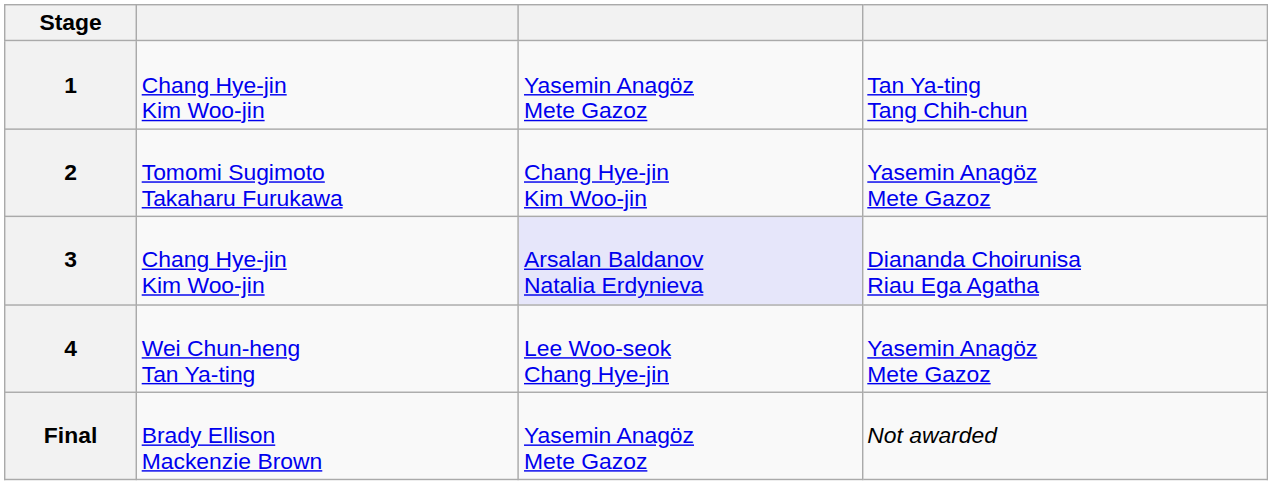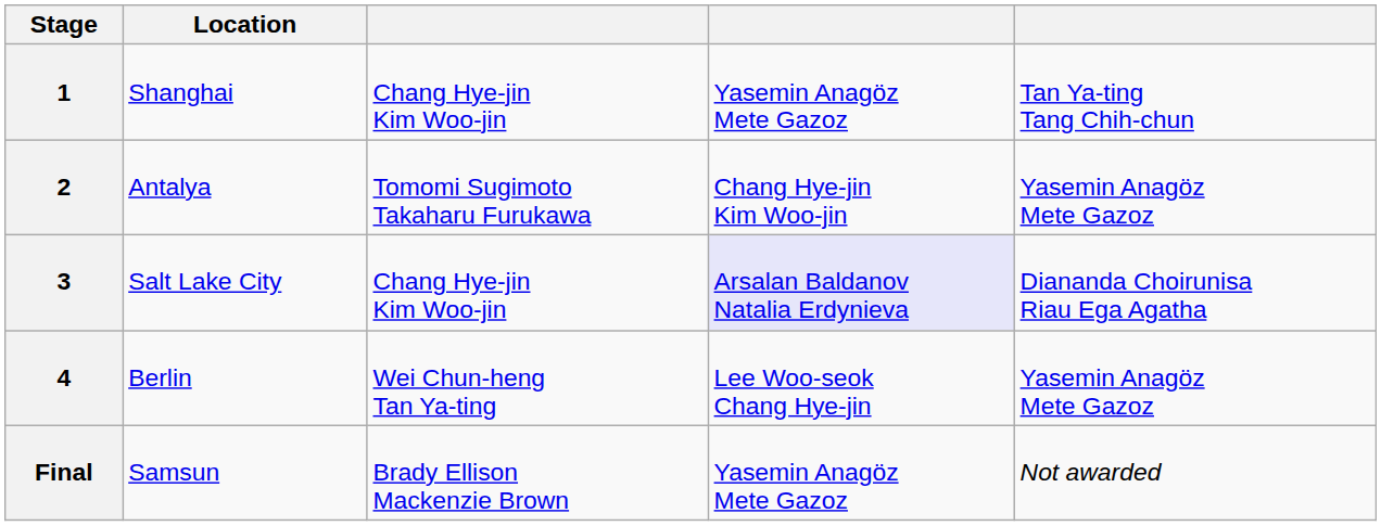 <table class="wikitable" style="width:100%">
 <tr>
 <th>Stage</th>
+<th>Location</th>
 <th></th>
 <th></th>
 <th></th>
 </tr>
 <tr>
 <th>1</th>
+<td> <a href='#'>Shanghai</a></td>
 <td> <br> <a href='#'>Chang Hye-jin</a> <br> <a href='#'>Kim Woo-jin</a></td>
 <td> <br> <a href='#'>Yasemin Anagöz</a> <br> <a href='#'>Mete Gazoz</a></td>
 <td> <br> <a href='#'>Tan Ya-ting</a> <br> <a href='#'>Tang Chih-chun</a></td>
 </tr>
 <tr>
 <th>2</th>
+<td> <a href='#'>Antalya</a></td>
 <td> <br> <a href='#'>Tomomi Sugimoto</a> <br> <a href='#'>Takaharu Furukawa</a></td>
 <td> <br> <a href='#'>Chang Hye-jin</a> <br> <a href='#'>Kim Woo-jin</a></td>
 <td> <br> <a href='#'>Yasemin Anagöz</a> <br> <a href='#'>Mete Gazoz</a></td>
 </tr>
 <tr>
 <th>3</th>
+<td> <a href='#'>Salt Lake City</a></td>
 <td> <br> <a href='#'>Chang Hye-jin</a> <br> <a href='#'>Kim Woo-jin</a></td>
 <td style="background: lavender;"> <br> <a href='#'>Arsalan Baldanov</a> <br> <a href='#'>Natalia Erdynieva</a></td>
 <td> <br> <a href='#'>Diananda Choirunisa</a> <br> <a href='#'>Riau Ega Agatha</a></td>
 </tr>
 <tr>
 <th>4</th>
+<td> <a href='#'>Berlin</a></td>
 <td> <br> <a href='#'>Wei Chun-heng</a> <br> <a href='#'>Tan Ya-ting</a></td>
 <td> <br> <a href='#'>Lee Woo-seok</a> <br> <a href='#'>Chang Hye-jin</a></td>
 <td> <br> <a href='#'>Yasemin Anagöz</a> <br> <a href='#'>Mete Gazoz</a></td>
 </tr>
 <tr>
 <th>Final</th>
+<td> <a href='#'>Samsun</a></td>
 <td> <br> <a href='#'>Brady Ellison</a> <br> <a href='#'>Mackenzie Brown</a></td>
 <td> <br> <a href='#'>Yasemin Anagöz</a> <br> <a href='#'>Mete Gazoz</a></td>
 <td><em>Not awarded</em></td>
 </tr>
 </table>
